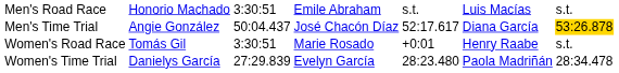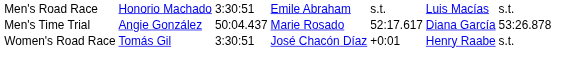 <table>
 <tr>
 <td>Men's Road Race</td>
 <td><a href='#'>Honorio Machado</a><br></td>
 <td>3:30:51</td>
 <td><a href='#'>Emile Abraham</a><br></td>
 <td>s.t.</td>
 <td><a href='#'>Luis Macías</a><br></td>
 <td>s.t.</td>
 </tr>
 <tr>
 <td>Men's Time Trial</td>
 <td><a href='#'>Angie González</a><br></td>
 <td>50:04.437</td>
-<td><a href='#'>José Chacón Díaz</a><br></td>
+<td><a href='#'>Marie Rosado</a><br></td>
 <td>52:17.617</td>
 <td><a href='#'>Diana García</a><br></td>
-<td style="background: gold;">53:26.878</td>
+<td>53:26.878</td>
 </tr>
 <tr>
 <td>Women's Road Race</td>
 <td><a href='#'>Tomás Gil</a><br></td>
 <td>3:30:51</td>
-<td><a href='#'>Marie Rosado</a><br></td>
+<td><a href='#'>José Chacón Díaz</a><br></td>
 <td>+0:01</td>
 <td><a href='#'>Henry Raabe</a><br></td>
 <td>s.t.</td>
 </tr>
 <tr>
-<td>Women's Time Trial</td>
-<td><a href='#'>Danielys García</a><br></td>
-<td>27:29.839</td>
-<td><a href='#'>Evelyn García</a><br></td>
-<td>28:23.480</td>
-<td><a href='#'>Paola Madriñán</a><br></td>
-<td>28:34.478</td>
-</tr>
-<tr>
 </tr>
 </table>
